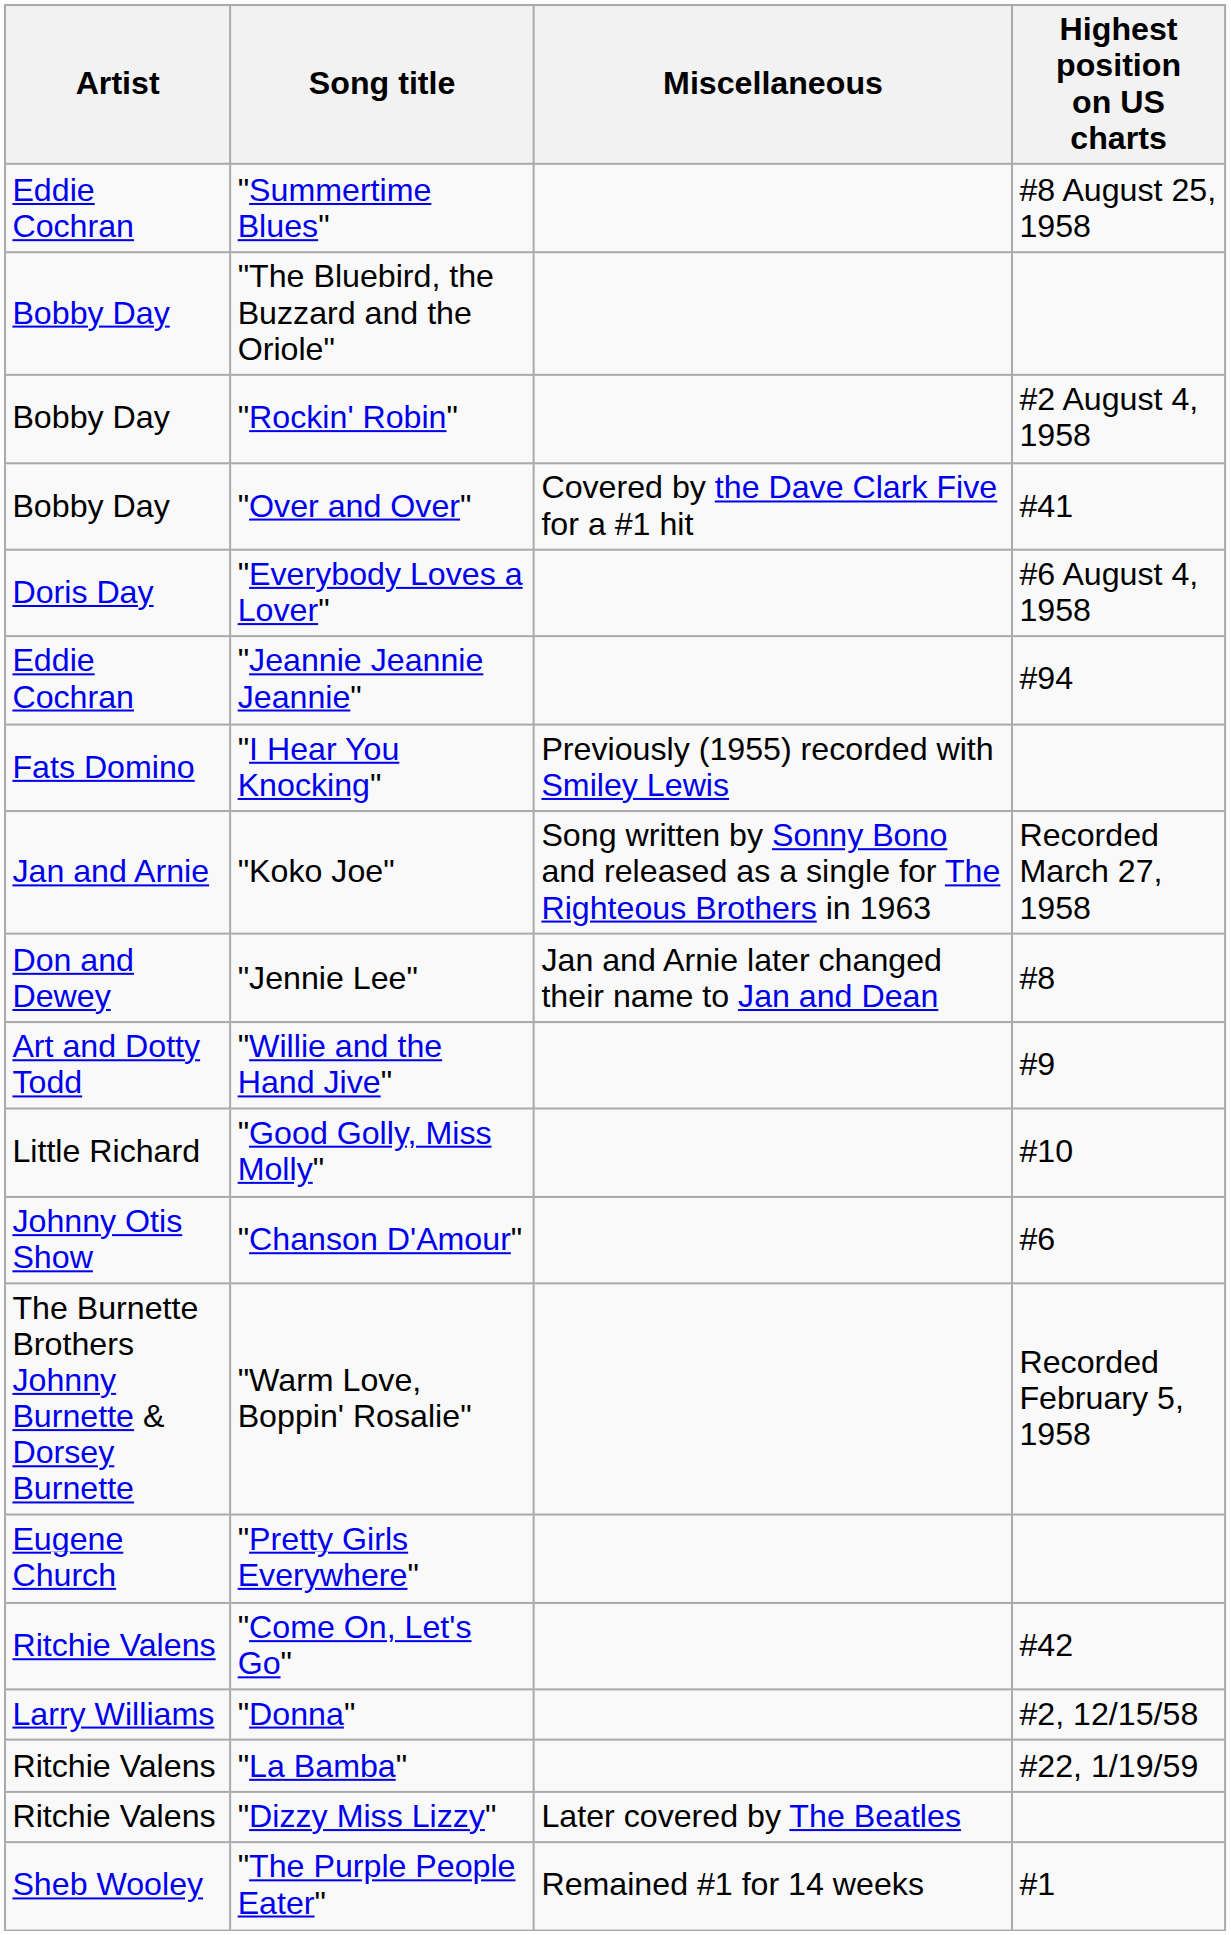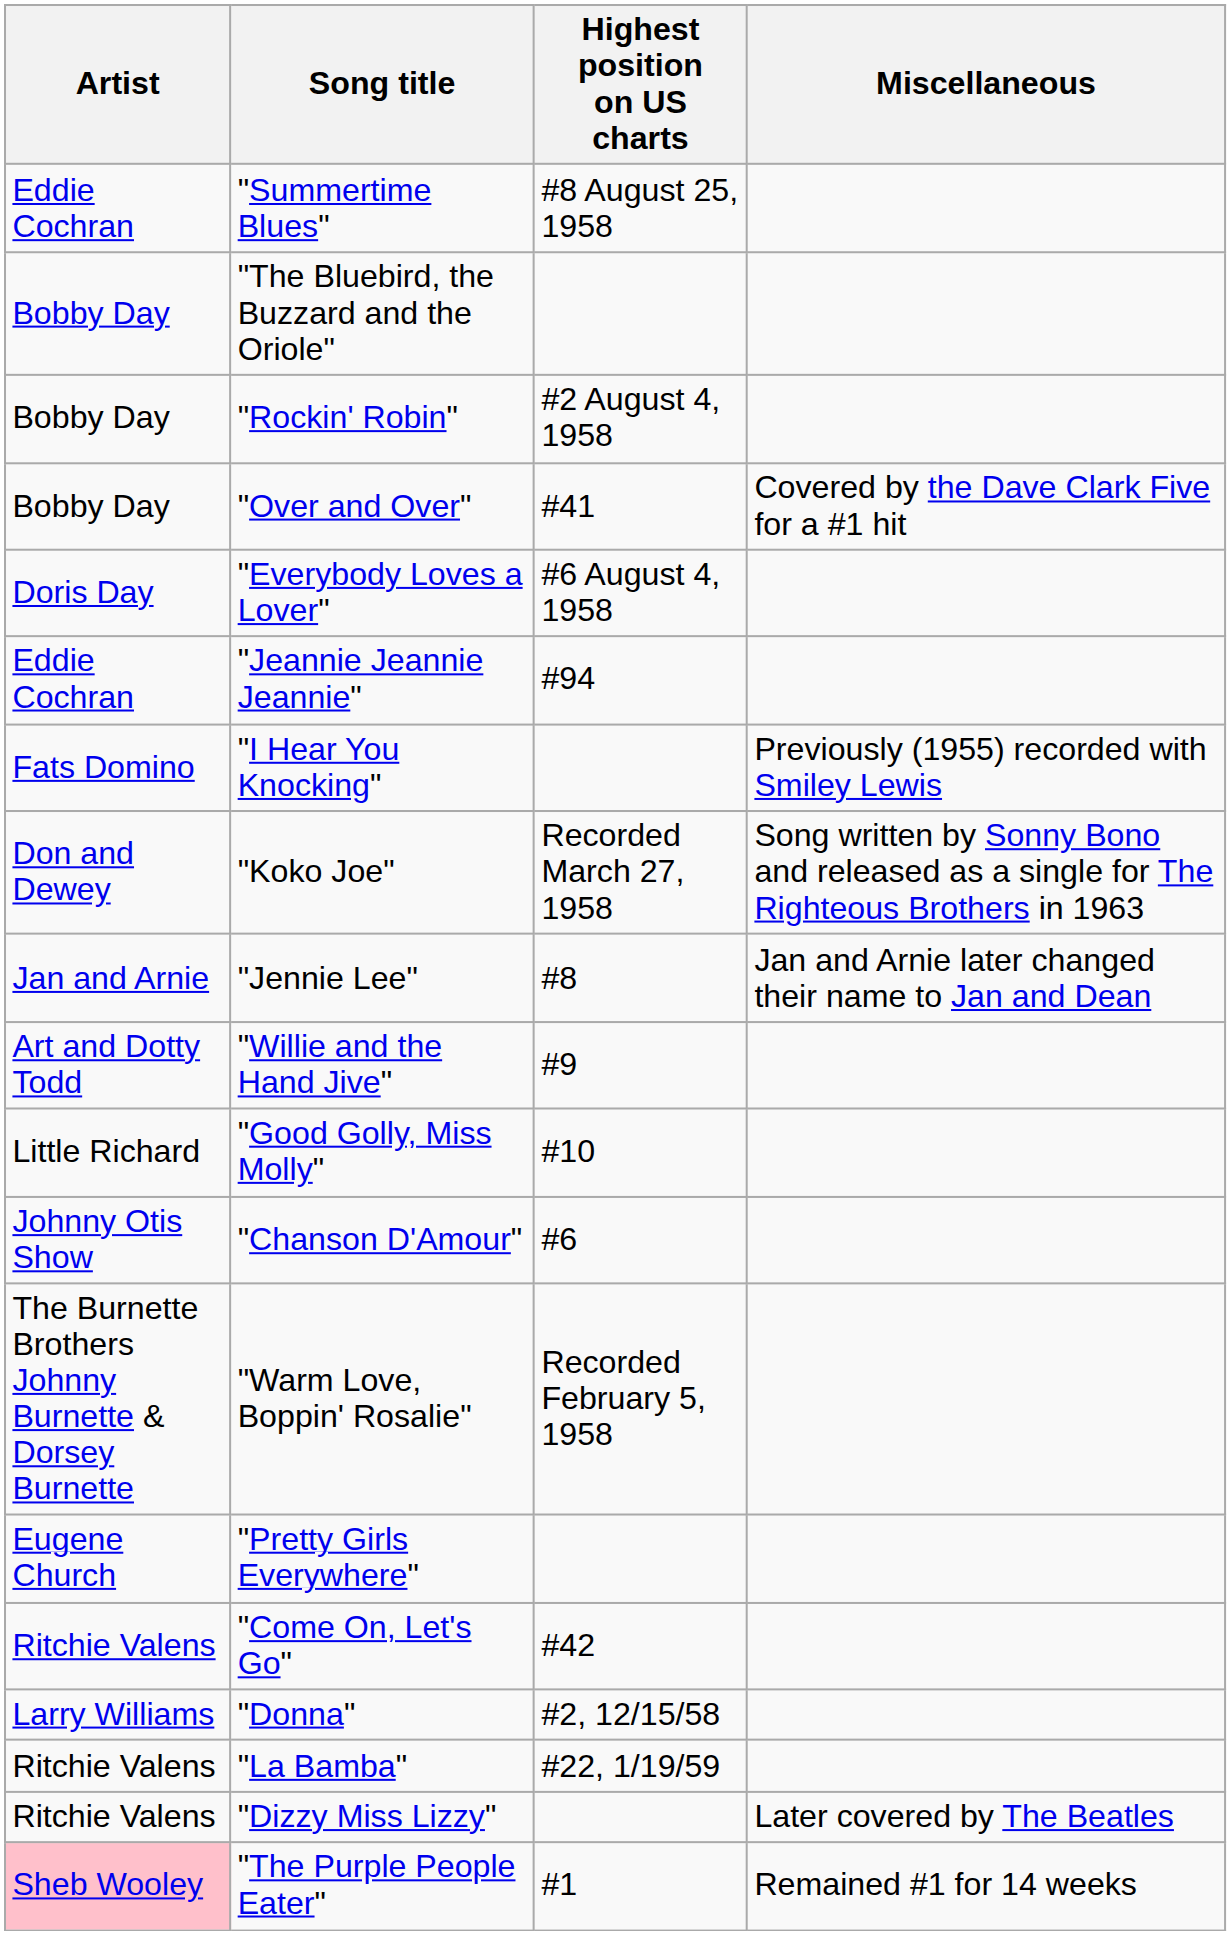 <table class="wikitable sortable">
 <tr>
 <th>Artist</th>
 <th>Song title</th>
+<th>Highest position<br> on US charts</th>
 <th>Miscellaneous</th>
-<th>Highest position<br> on US charts</th>
 </tr>
 <tr>
 <td><a href='#'>Eddie Cochran</a></td>
 <td>"<a href='#'>Summertime Blues</a>"</td>
+<td>#8   August 25, 1958</td>
 <td></td>
-<td>#8   August 25, 1958</td>
 </tr>
 <tr>
 <td><a href='#'>Bobby Day</a></td>
 <td>"The Bluebird, the Buzzard and the Oriole"</td>
 <td></td>
 <td></td>
 </tr>
 <tr>
 <td>Bobby Day</td>
 <td>"<a href='#'>Rockin' Robin</a>"</td>
+<td>#2   August 4, 1958</td>
 <td></td>
-<td>#2   August 4, 1958</td>
 </tr>
 <tr>
 <td>Bobby Day</td>
 <td>"<a href='#'>Over and Over</a>"</td>
+<td>#41</td>
 <td>Covered by <a href='#'>the Dave Clark Five</a> for a #1 hit</td>
-<td>#41</td>
 </tr>
 <tr>
 <td><a href='#'>Doris Day</a></td>
 <td>"<a href='#'>Everybody Loves a Lover</a>"</td>
+<td>#6   August 4, 1958</td>
 <td></td>
-<td>#6   August 4, 1958</td>
 </tr>
 <tr>
 <td><a href='#'>Eddie Cochran</a></td>
 <td>"<a href='#'>Jeannie Jeannie Jeannie</a>"</td>
+<td>#94</td>
 <td></td>
-<td>#94</td>
 </tr>
 <tr>
 <td><a href='#'>Fats Domino</a></td>
 <td>"<a href='#'>I Hear You Knocking</a>"</td>
+<td></td>
 <td>Previously (1955) recorded with <a href='#'>Smiley Lewis</a></td>
-<td></td>
+</tr>
+<tr>
+<td><a href='#'>Don and Dewey</a></td>
+<td>"Koko Joe"</td>
+<td>Recorded March 27, 1958</td>
+<td>Song written by <a href='#'>Sonny Bono</a> and released as a single for <a href='#'>The Righteous Brothers</a> in 1963</td>
 </tr>
 <tr>
 <td><a href='#'>Jan and Arnie</a></td>
-<td>"Koko Joe"</td>
-<td>Song written by <a href='#'>Sonny Bono</a> and released as a single for <a href='#'>The Righteous Brothers</a> in 1963</td>
-<td>Recorded March 27, 1958</td>
-</tr>
-<tr>
-<td><a href='#'>Don and Dewey</a></td>
 <td>"Jennie Lee"</td>
+<td>#8</td>
 <td>Jan and Arnie later changed their name to <a href='#'>Jan and Dean</a></td>
-<td>#8</td>
 </tr>
 <tr>
 <td><a href='#'>Art and Dotty Todd</a></td>
 <td>"<a href='#'>Willie and the Hand Jive</a>"</td>
+<td>#9</td>
 <td></td>
-<td>#9</td>
 </tr>
 <tr>
 <td>Little Richard</td>
 <td>"<a href='#'>Good Golly, Miss Molly</a>"</td>
+<td>#10</td>
 <td></td>
-<td>#10</td>
 </tr>
 <tr>
 <td><a href='#'>Johnny Otis Show</a></td>
 <td>"<a href='#'>Chanson D'Amour</a>"</td>
+<td>#6</td>
 <td></td>
-<td>#6</td>
 </tr>
 <tr>
 <td>The Burnette Brothers<br><a href='#'>Johnny Burnette</a> & <a href='#'>Dorsey Burnette</a></td>
 <td>"Warm Love, Boppin' Rosalie"</td>
+<td>Recorded February 5, 1958</td>
 <td></td>
-<td>Recorded February 5, 1958</td>
 </tr>
 <tr>
 <td><a href='#'>Eugene Church</a></td>
 <td>"<a href='#'>Pretty Girls Everywhere</a>"</td>
 <td></td>
 <td></td>
 </tr>
 <tr>
 <td><a href='#'>Ritchie Valens</a></td>
 <td>"<a href='#'>Come On, Let's Go</a>"</td>
+<td>#42</td>
 <td></td>
-<td>#42</td>
 </tr>
 <tr>
 <td><a href='#'>Larry Williams</a></td>
 <td>"<a href='#'>Donna</a>"</td>
+<td>#2,  12/15/58</td>
 <td></td>
-<td>#2,  12/15/58</td>
 </tr>
 <tr>
 <td>Ritchie Valens</td>
 <td>"<a href='#'>La Bamba</a>"</td>
+<td>#22,  1/19/59</td>
 <td></td>
-<td>#22,  1/19/59</td>
 </tr>
 <tr>
 <td>Ritchie Valens</td>
 <td>"<a href='#'>Dizzy Miss Lizzy</a>"</td>
+<td></td>
 <td>Later covered by <a href='#'>The Beatles</a></td>
-<td></td>
 </tr>
 <tr>
-<td><a href='#'>Sheb Wooley</a></td>
+<td style="background: pink;"><a href='#'>Sheb Wooley</a></td>
 <td>"<a href='#'>The Purple People Eater</a>"</td>
+<td>#1</td>
 <td>Remained #1  for 14 weeks</td>
-<td>#1</td>
 </tr>
 </table>
